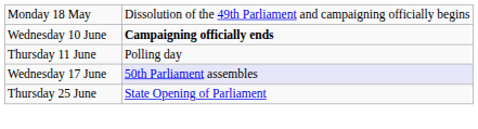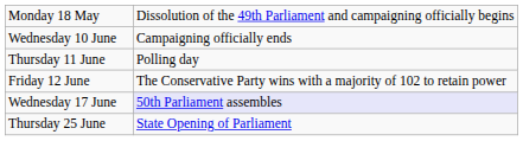 <table class="wikitable">
 <tr>
 <td style="width:25%;">Monday 18 May</td>
 <td>Dissolution of the <a href='#'>49th Parliament</a> and campaigning officially begins</td>
 </tr>
 <tr>
 <td>Wednesday 10 June</td>
-<td><strong>Campaigning officially ends</strong></td>
+<td>Campaigning officially ends</td>
 </tr>
 <tr>
 <td>Thursday 11 June</td>
 <td>Polling day</td>
+</tr>
+<tr>
+<td>Friday 12 June</td>
+<td>The Conservative Party wins with a majority of 102 to retain power</td>
 </tr>
 <tr>
 <td>Wednesday 17 June</td>
 <td style="background: lavender;"><a href='#'>50th Parliament</a> assembles</td>
 </tr>
 <tr>
 <td>Thursday 25 June</td>
 <td><a href='#'>State Opening of Parliament</a></td>
 </tr>
 </table>
